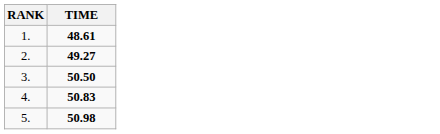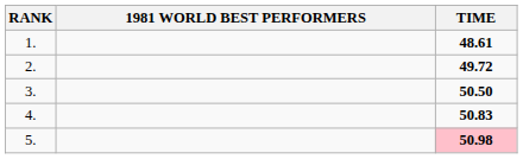 <table class="wikitable" style="border-collapse: collapse; font-size: 90%;">
 <tr>
 <th>RANK</th>
+<th align="center" style="width: 25em">1981 WORLD BEST PERFORMERS</th>
 <th align="center" style="width: 5em">TIME</th>
 </tr>
 <tr>
 <td align="center">1.</td>
+<td></td>
 <td align="center"><strong>48.61</strong></td>
 </tr>
 <tr>
 <td align="center">2.</td>
-<td align="center"><strong>49.27</strong></td>
+<td></td>
+<td align="center"><strong>49.72</strong></td>
 </tr>
 <tr>
 <td align="center">3.</td>
+<td></td>
 <td align="center"><strong>50.50</strong></td>
 </tr>
 <tr>
 <td align="center">4.</td>
+<td></td>
 <td align="center"><strong>50.83</strong></td>
 </tr>
 <tr>
 <td align="center">5.</td>
-<td align="center"><strong>50.98</strong></td>
+<td></td>
+<td align="center" style="background: pink;"><strong>50.98</strong></td>
 </tr>
 </table>
